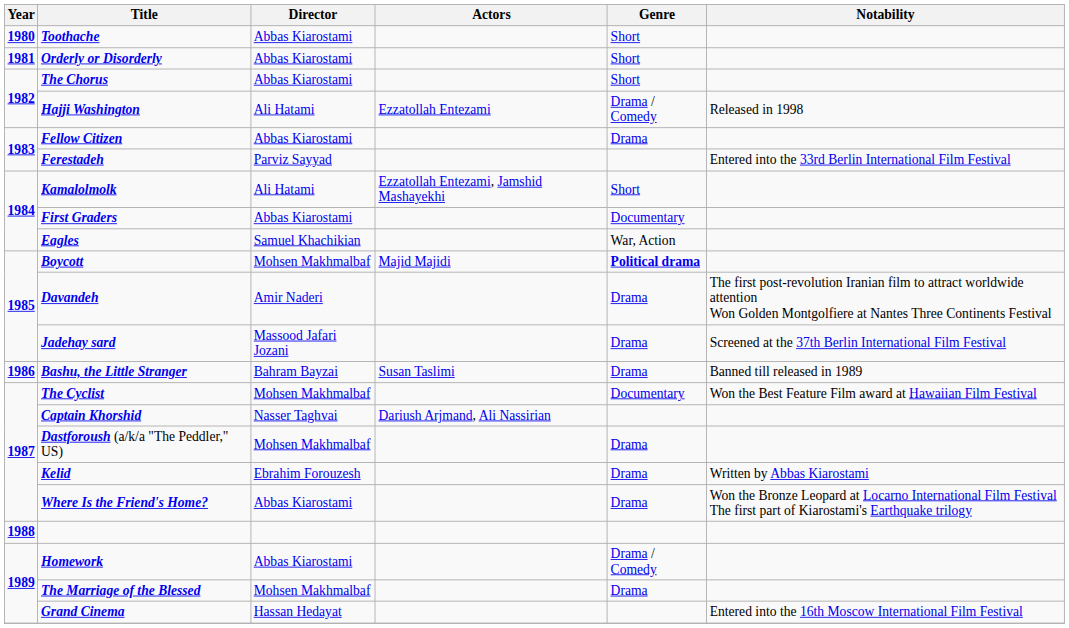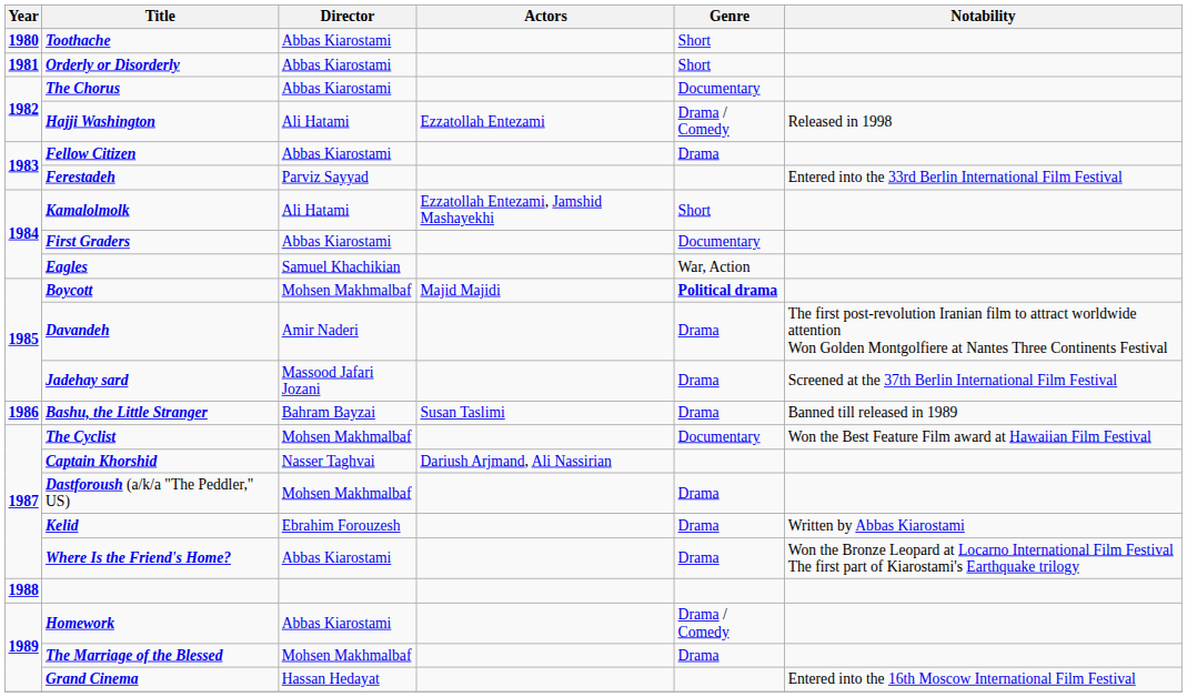 <table class="wikitable">
 <tr>
 <th>Year</th>
 <th>Title</th>
 <th>Director</th>
 <th>Actors</th>
 <th>Genre</th>
 <th>Notability</th>
 </tr>
 <tr>
 <td><strong><a href='#'>1980</a></strong></td>
 <td><strong><em><a href='#'>Toothache</a></em></strong></td>
 <td><a href='#'>Abbas Kiarostami</a></td>
 <td></td>
 <td><a href='#'>Short</a></td>
 <td></td>
 </tr>
 <tr>
 <td><strong><a href='#'>1981</a></strong></td>
 <td><strong><em><a href='#'>Orderly or Disorderly</a></em></strong></td>
 <td><a href='#'>Abbas Kiarostami</a></td>
 <td></td>
 <td><a href='#'>Short</a></td>
 <td></td>
 </tr>
 <tr>
 <td rowspan="2"><strong><a href='#'>1982</a></strong></td>
 <td><strong><em><a href='#'>The Chorus</a></em></strong></td>
 <td><a href='#'>Abbas Kiarostami</a></td>
 <td></td>
-<td><a href='#'>Short</a></td>
+<td><a href='#'>Documentary</a></td>
 <td></td>
 </tr>
 <tr>
 <td><strong><em><a href='#'>Hajji Washington</a></em></strong></td>
 <td><a href='#'>Ali Hatami</a></td>
 <td><a href='#'>Ezzatollah Entezami</a></td>
 <td><a href='#'>Drama</a> / <a href='#'>Comedy</a></td>
 <td>Released in 1998</td>
 </tr>
 <tr>
 <td rowspan="2"><strong><a href='#'>1983</a></strong></td>
 <td><strong><em><a href='#'>Fellow Citizen</a></em></strong></td>
 <td><a href='#'>Abbas Kiarostami</a></td>
 <td></td>
 <td><a href='#'>Drama</a></td>
 <td></td>
 </tr>
 <tr>
 <td><strong><em><a href='#'>Ferestadeh</a></em></strong></td>
 <td><a href='#'>Parviz Sayyad</a></td>
 <td></td>
 <td></td>
 <td>Entered into the <a href='#'>33rd Berlin International Film Festival</a></td>
 </tr>
 <tr>
 <td rowspan="3"><strong><a href='#'>1984</a></strong></td>
 <td><strong><em><a href='#'>Kamalolmolk</a></em></strong></td>
 <td><a href='#'>Ali Hatami</a></td>
 <td><a href='#'>Ezzatollah Entezami</a>, <a href='#'>Jamshid Mashayekhi</a></td>
 <td><a href='#'>Short</a></td>
 <td></td>
 </tr>
 <tr>
 <td><strong><em><a href='#'>First Graders</a></em></strong></td>
 <td><a href='#'>Abbas Kiarostami</a></td>
 <td></td>
 <td><a href='#'>Documentary</a></td>
 <td></td>
 </tr>
 <tr>
 <td><strong><em><a href='#'>Eagles</a></em></strong></td>
 <td><a href='#'>Samuel Khachikian</a></td>
 <td></td>
 <td>War, Action</td>
 <td></td>
 </tr>
 <tr>
 <td rowspan="3"><strong><a href='#'>1985</a></strong></td>
 <td><strong><em><a href='#'>Boycott</a></em></strong></td>
 <td><a href='#'>Mohsen Makhmalbaf</a></td>
 <td><a href='#'>Majid Majidi</a></td>
 <td><strong><a href='#'>Political drama</a></strong></td>
 <td></td>
 </tr>
 <tr>
 <td><strong><em><a href='#'>Davandeh</a></em></strong></td>
 <td><a href='#'>Amir Naderi</a></td>
 <td></td>
 <td><a href='#'>Drama</a></td>
 <td>The first post-revolution Iranian film to attract worldwide attention<br>Won Golden Montgolfiere at Nantes Three Continents Festival</td>
 </tr>
 <tr>
 <td><strong><em><a href='#'>Jadehay sard</a></em></strong></td>
 <td><a href='#'>Massood Jafari Jozani</a></td>
 <td></td>
 <td><a href='#'>Drama</a></td>
 <td>Screened at the <a href='#'>37th Berlin International Film Festival</a></td>
 </tr>
 <tr>
 <td><strong><a href='#'>1986</a></strong></td>
 <td><strong><em><a href='#'>Bashu, the Little Stranger</a></em></strong></td>
 <td><a href='#'>Bahram Bayzai</a></td>
 <td><a href='#'>Susan Taslimi</a></td>
 <td><a href='#'>Drama</a></td>
 <td>Banned till released in 1989</td>
 </tr>
 <tr>
 <td rowspan="5"><strong><a href='#'>1987</a></strong></td>
 <td><strong><em><a href='#'>The Cyclist</a></em></strong></td>
 <td><a href='#'>Mohsen Makhmalbaf</a></td>
 <td></td>
 <td><a href='#'>Documentary</a></td>
 <td>Won the Best Feature Film award at <a href='#'>Hawaiian Film Festival</a></td>
 </tr>
 <tr>
 <td><strong><em><a href='#'>Captain Khorshid</a></em></strong></td>
 <td><a href='#'>Nasser Taghvai</a></td>
 <td><a href='#'>Dariush Arjmand</a>, <a href='#'>Ali Nassirian</a></td>
 <td></td>
 <td></td>
 </tr>
 <tr>
 <td><strong><em><a href='#'>Dastforoush</a></em></strong> (a/k/a "The Peddler," US)</td>
 <td><a href='#'>Mohsen Makhmalbaf</a></td>
 <td></td>
 <td><a href='#'>Drama</a></td>
 <td></td>
 </tr>
 <tr>
 <td><strong><em><a href='#'>Kelid</a></em></strong></td>
 <td><a href='#'>Ebrahim Forouzesh</a></td>
 <td></td>
 <td><a href='#'>Drama</a></td>
 <td>Written by <a href='#'>Abbas Kiarostami</a></td>
 </tr>
 <tr>
 <td><strong><em><a href='#'>Where Is the Friend's Home?</a></em></strong></td>
 <td><a href='#'>Abbas Kiarostami</a></td>
 <td></td>
 <td><a href='#'>Drama</a></td>
 <td>Won the Bronze Leopard at <a href='#'>Locarno International Film Festival</a><br>The first part of Kiarostami's <a href='#'>Earthquake trilogy</a></td>
 </tr>
 <tr>
 <td><strong><a href='#'>1988</a></strong></td>
 <td></td>
 <td></td>
 <td></td>
 <td></td>
 <td></td>
 </tr>
 <tr>
 <td rowspan="3"><strong><a href='#'>1989</a></strong></td>
 <td><strong><em><a href='#'>Homework</a></em></strong></td>
 <td><a href='#'>Abbas Kiarostami</a></td>
 <td></td>
 <td><a href='#'>Drama</a> / <a href='#'>Comedy</a></td>
 <td></td>
 </tr>
 <tr>
 <td><strong><em><a href='#'>The Marriage of the Blessed</a></em></strong></td>
 <td><a href='#'>Mohsen Makhmalbaf</a></td>
 <td></td>
 <td><a href='#'>Drama</a></td>
 <td></td>
 </tr>
 <tr>
 <td><strong><em><a href='#'>Grand Cinema</a></em></strong></td>
 <td><a href='#'>Hassan Hedayat</a></td>
 <td></td>
 <td></td>
 <td>Entered into the <a href='#'>16th Moscow International Film Festival</a></td>
 </tr>
 <tr>
 </tr>
 </table>
